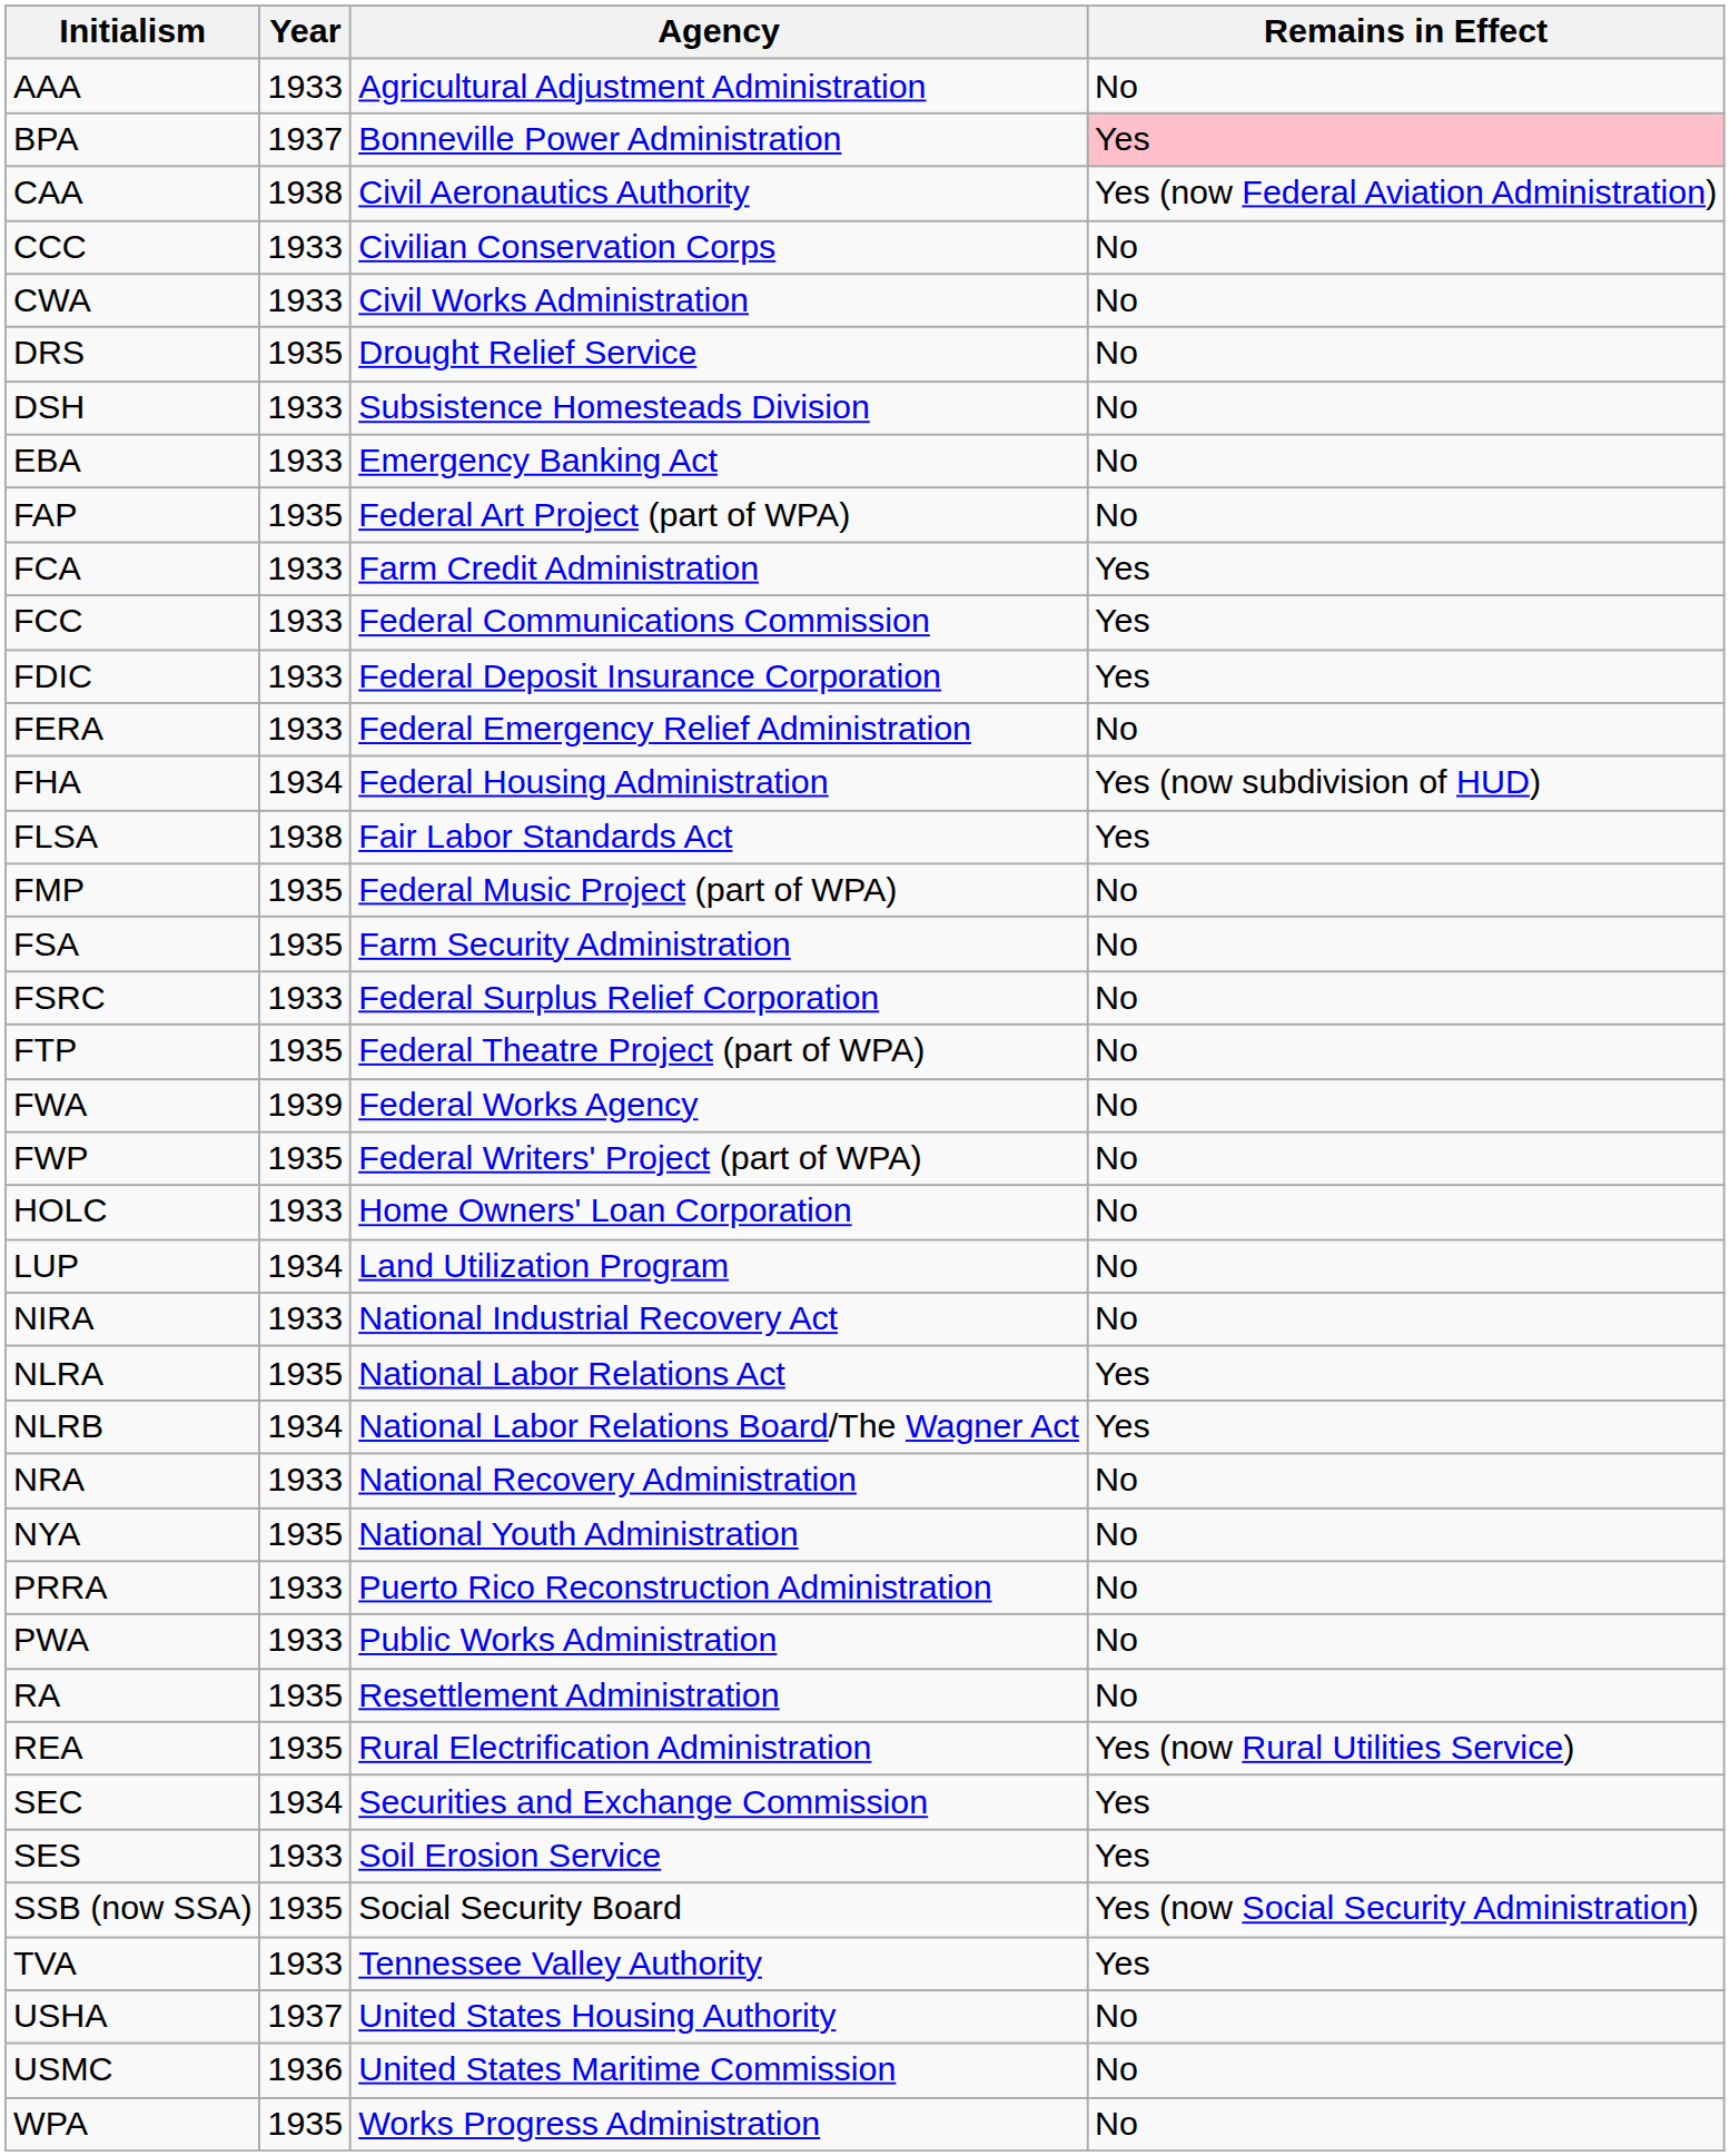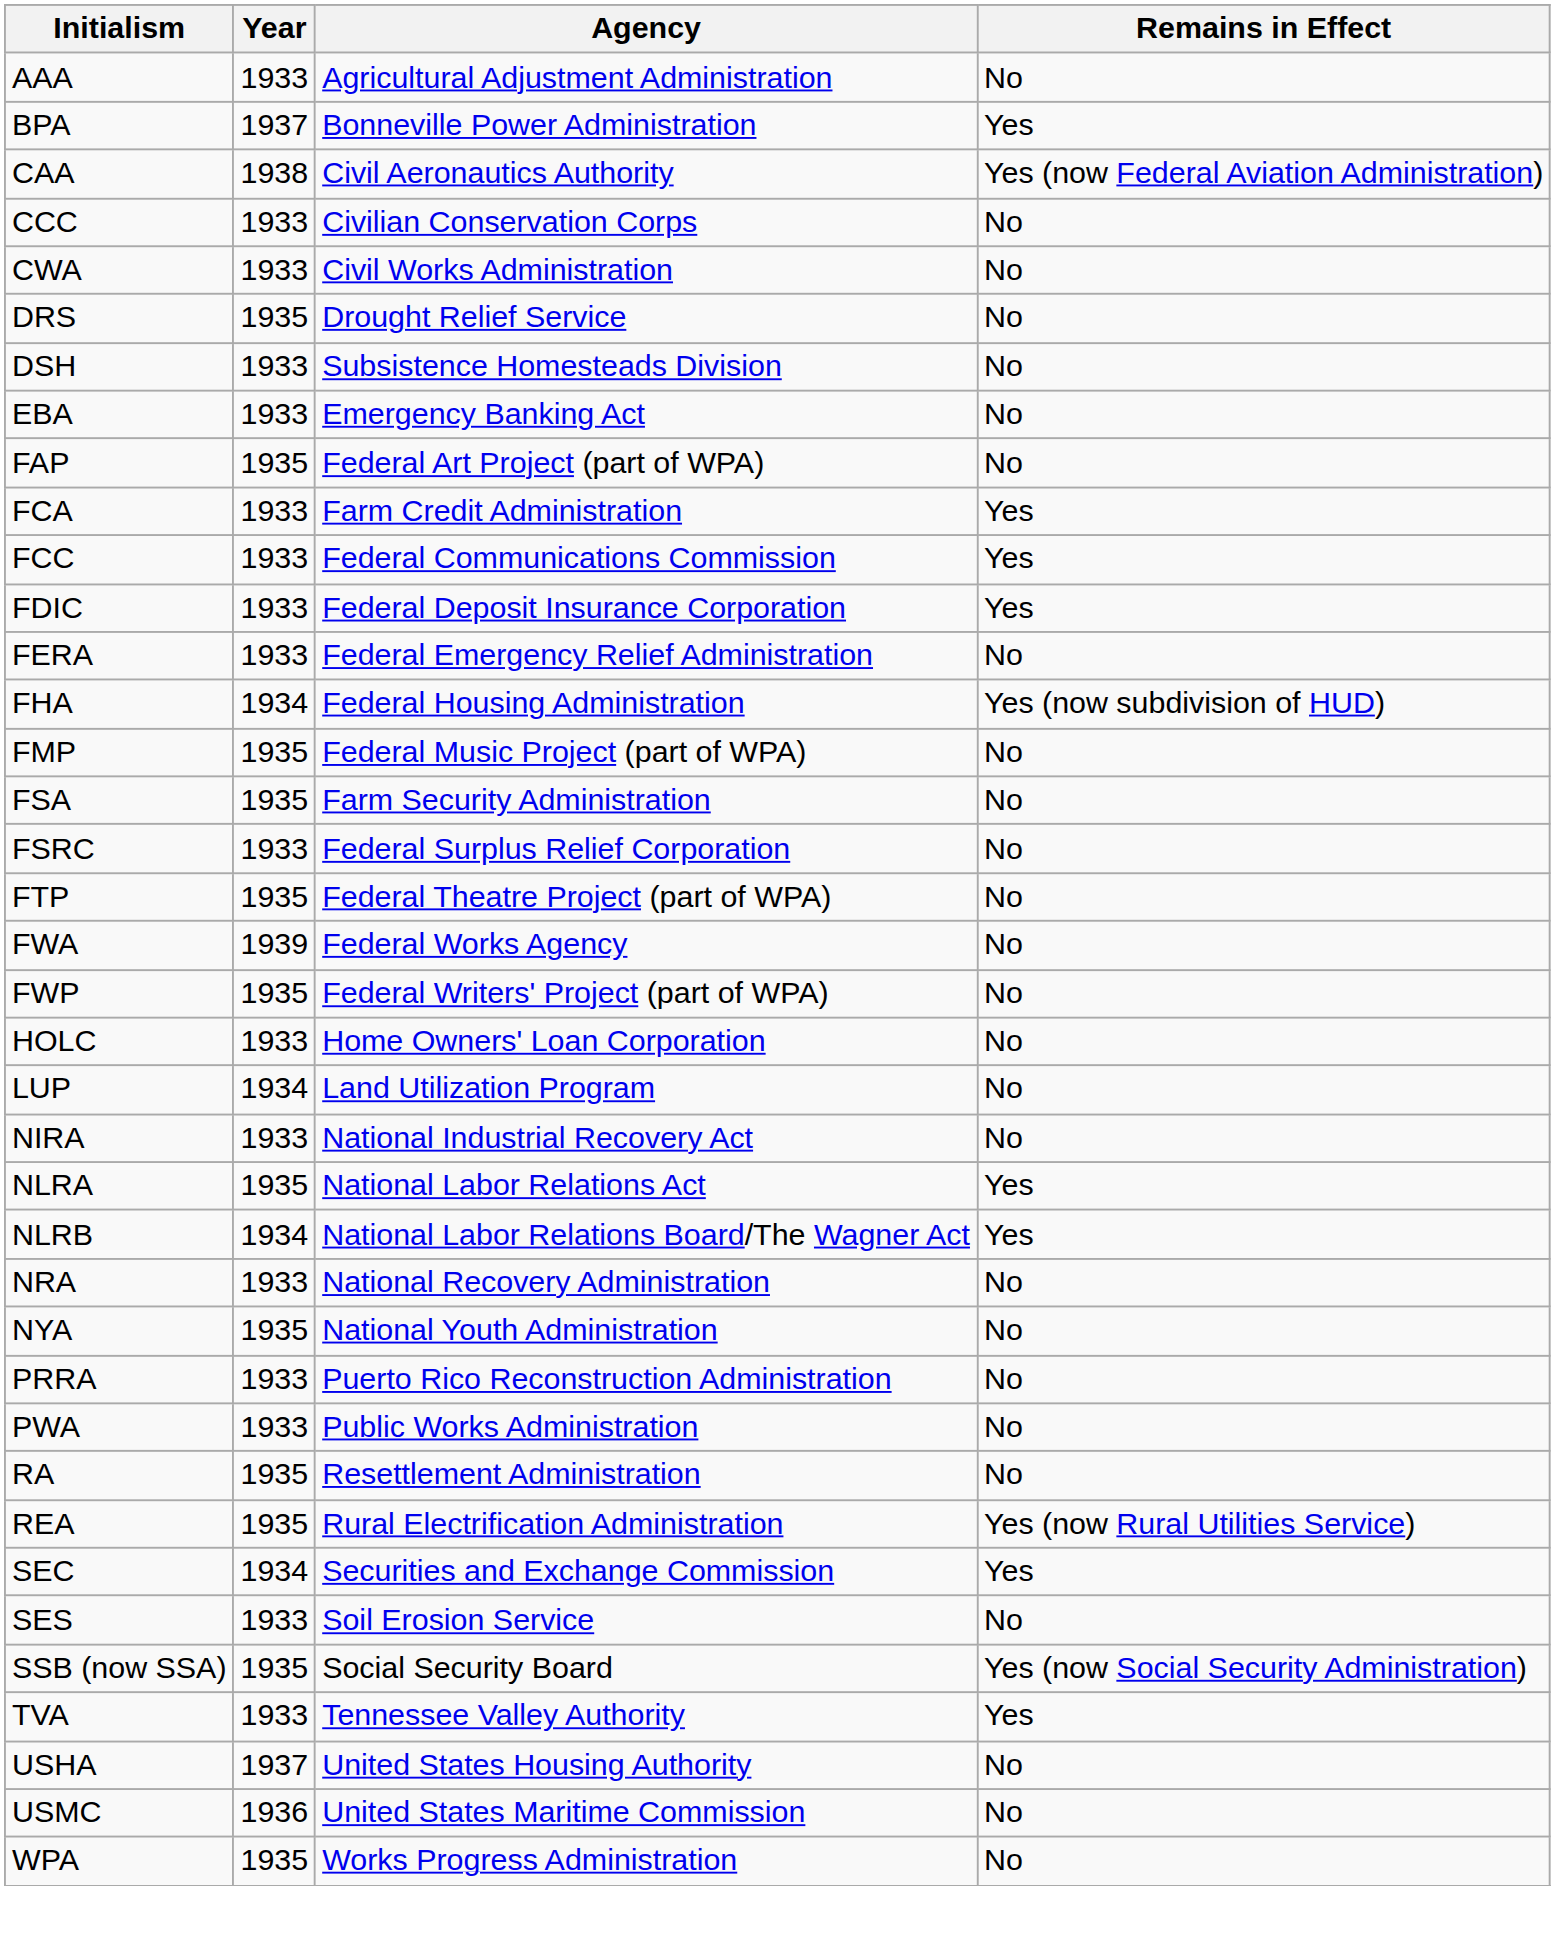 <table class="wikitable sortable">
 <tr>
 <th>Initialism</th>
 <th>Year</th>
 <th>Agency</th>
 <th>Remains in Effect</th>
 </tr>
 <tr>
 <td>AAA</td>
 <td>1933</td>
 <td><a href='#'>Agricultural Adjustment Administration</a></td>
 <td>No</td>
 </tr>
 <tr>
 <td>BPA</td>
 <td>1937</td>
 <td><a href='#'>Bonneville Power Administration</a></td>
-<td style="background: pink;">Yes</td>
+<td>Yes</td>
 </tr>
 <tr>
 <td>CAA</td>
 <td>1938</td>
 <td><a href='#'>Civil Aeronautics Authority</a></td>
 <td>Yes (now <a href='#'>Federal Aviation Administration</a>)</td>
 </tr>
 <tr>
 <td>CCC</td>
 <td>1933</td>
 <td><a href='#'>Civilian Conservation Corps</a></td>
 <td>No</td>
 </tr>
 <tr>
 <td>CWA</td>
 <td>1933</td>
 <td><a href='#'>Civil Works Administration</a></td>
 <td>No</td>
 </tr>
 <tr>
 <td>DRS</td>
 <td>1935</td>
 <td><a href='#'>Drought Relief Service</a></td>
 <td>No</td>
 </tr>
 <tr>
 <td>DSH</td>
 <td>1933</td>
 <td><a href='#'>Subsistence Homesteads Division</a></td>
 <td>No</td>
 </tr>
 <tr>
 <td>EBA</td>
 <td>1933</td>
 <td><a href='#'>Emergency Banking Act</a></td>
 <td>No</td>
 </tr>
 <tr>
 <td>FAP</td>
 <td>1935</td>
 <td><a href='#'>Federal Art Project</a> (part of WPA)</td>
 <td>No</td>
 </tr>
 <tr>
 <td>FCA</td>
 <td>1933</td>
 <td><a href='#'>Farm Credit Administration</a></td>
 <td>Yes</td>
 </tr>
 <tr>
 <td>FCC</td>
 <td>1933</td>
 <td><a href='#'>Federal Communications Commission</a></td>
 <td>Yes</td>
 </tr>
 <tr>
 <td>FDIC</td>
 <td>1933</td>
 <td><a href='#'>Federal Deposit Insurance Corporation</a></td>
 <td>Yes</td>
 </tr>
 <tr>
 <td>FERA</td>
 <td>1933</td>
 <td><a href='#'>Federal Emergency Relief Administration</a></td>
 <td>No</td>
 </tr>
 <tr>
 <td>FHA</td>
 <td>1934</td>
 <td><a href='#'>Federal Housing Administration</a></td>
 <td>Yes (now subdivision of <a href='#'>HUD</a>)</td>
-</tr>
-<tr>
-<td>FLSA</td>
-<td>1938</td>
-<td><a href='#'>Fair Labor Standards Act</a></td>
-<td>Yes</td>
 </tr>
 <tr>
 <td>FMP</td>
 <td>1935</td>
 <td><a href='#'>Federal Music Project</a> (part of WPA)</td>
 <td>No</td>
 </tr>
 <tr>
 <td>FSA</td>
 <td>1935</td>
 <td><a href='#'>Farm Security Administration</a></td>
 <td>No</td>
 </tr>
 <tr>
 <td>FSRC</td>
 <td>1933</td>
 <td><a href='#'>Federal Surplus Relief Corporation</a></td>
 <td>No</td>
 </tr>
 <tr>
 <td>FTP</td>
 <td>1935</td>
 <td><a href='#'>Federal Theatre Project</a> (part of WPA)</td>
 <td>No</td>
 </tr>
 <tr>
 <td>FWA</td>
 <td>1939</td>
 <td><a href='#'>Federal Works Agency</a></td>
 <td>No</td>
 </tr>
 <tr>
 <td>FWP</td>
 <td>1935</td>
 <td><a href='#'>Federal Writers' Project</a> (part of WPA)</td>
 <td>No</td>
 </tr>
 <tr>
 <td>HOLC</td>
 <td>1933</td>
 <td><a href='#'>Home Owners' Loan Corporation</a></td>
 <td>No</td>
 </tr>
 <tr>
 <td>LUP</td>
 <td>1934</td>
 <td><a href='#'>Land Utilization Program</a></td>
 <td>No</td>
 </tr>
 <tr>
 <td>NIRA</td>
 <td>1933</td>
 <td><a href='#'>National Industrial Recovery Act</a></td>
 <td>No</td>
 </tr>
 <tr>
 <td>NLRA</td>
 <td>1935</td>
 <td><a href='#'>National Labor Relations Act</a></td>
 <td>Yes</td>
 </tr>
 <tr>
 <td>NLRB</td>
 <td>1934</td>
 <td><a href='#'>National Labor Relations Board</a>/The <a href='#'>Wagner Act</a></td>
 <td>Yes</td>
 </tr>
 <tr>
 <td>NRA</td>
 <td>1933</td>
 <td><a href='#'>National Recovery Administration</a></td>
 <td>No</td>
 </tr>
 <tr>
 <td>NYA</td>
 <td>1935</td>
 <td><a href='#'>National Youth Administration</a></td>
 <td>No</td>
 </tr>
 <tr>
 <td>PRRA</td>
 <td>1933</td>
 <td><a href='#'>Puerto Rico Reconstruction Administration</a></td>
 <td>No</td>
 </tr>
 <tr>
 <td>PWA</td>
 <td>1933</td>
 <td><a href='#'>Public Works Administration</a></td>
 <td>No</td>
 </tr>
 <tr>
 <td>RA</td>
 <td>1935</td>
 <td><a href='#'>Resettlement Administration</a></td>
 <td>No</td>
 </tr>
 <tr>
 <td>REA</td>
 <td>1935</td>
 <td><a href='#'>Rural Electrification Administration</a></td>
 <td>Yes (now <a href='#'>Rural Utilities Service</a>)</td>
 </tr>
 <tr>
 <td>SEC</td>
 <td>1934</td>
 <td><a href='#'>Securities and Exchange Commission</a></td>
 <td>Yes</td>
 </tr>
 <tr>
 <td>SES</td>
 <td>1933</td>
 <td><a href='#'>Soil Erosion Service</a></td>
-<td>Yes</td>
+<td>No</td>
 </tr>
 <tr>
 <td>SSB  (now SSA)</td>
 <td>1935</td>
 <td>Social Security Board</td>
 <td>Yes (now <a href='#'>Social Security Administration</a>)</td>
 </tr>
 <tr>
 <td>TVA</td>
 <td>1933</td>
 <td><a href='#'>Tennessee Valley Authority</a></td>
 <td>Yes</td>
 </tr>
 <tr>
 <td>USHA</td>
 <td>1937</td>
 <td><a href='#'>United States Housing Authority</a></td>
 <td>No</td>
 </tr>
 <tr>
 <td>USMC</td>
 <td>1936</td>
 <td><a href='#'>United States Maritime Commission</a></td>
 <td>No</td>
 </tr>
 <tr>
 <td>WPA</td>
 <td>1935</td>
 <td><a href='#'>Works Progress Administration</a></td>
 <td>No</td>
 </tr>
 <tr>
 </tr>
 </table>
